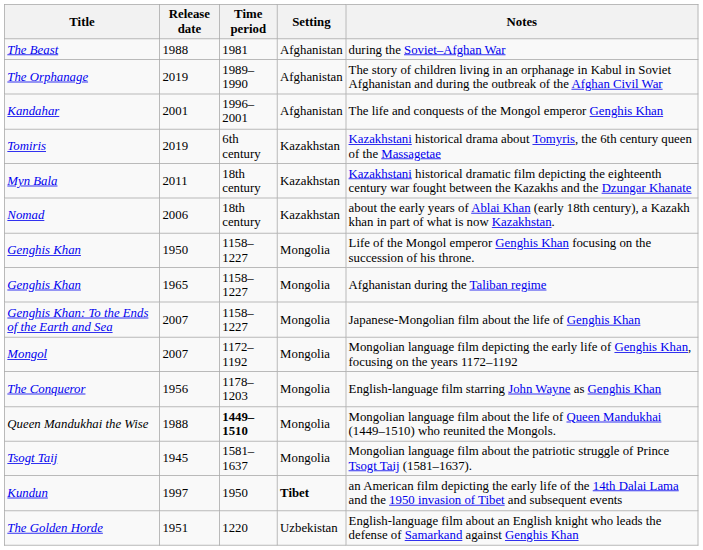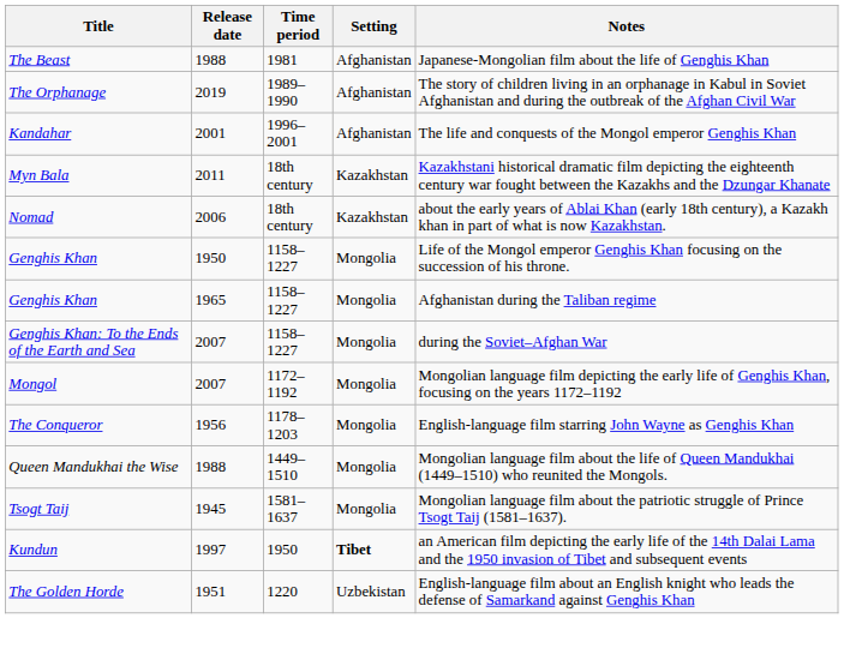 <table class="wikitable sortable" border="1">
 <tr>
 <th scope="col">Title</th>
 <th scope="col">Release date</th>
 <th>Time period</th>
 <th scope="col">Setting</th>
 <th scope="col" class="unsortable">Notes</th>
 </tr>
 <tr>
 <td><em><a href='#'>The Beast</a></em></td>
 <td>1988</td>
 <td>1981</td>
 <td>Afghanistan</td>
-<td>during the <a href='#'>Soviet–Afghan War</a></td>
+<td>Japanese-Mongolian film about the life of <a href='#'>Genghis Khan</a></td>
 </tr>
 <tr>
 <td><a href='#'><em>The Orphanage</em></a></td>
 <td>2019</td>
 <td>1989–1990</td>
 <td>Afghanistan</td>
 <td>The story of children living in an orphanage in Kabul in Soviet Afghanistan and during the outbreak of the <a href='#'>Afghan Civil War</a></td>
 </tr>
 <tr>
 <td><em><a href='#'>Kandahar</a></em></td>
 <td>2001</td>
 <td>1996–2001</td>
 <td>Afghanistan</td>
 <td>The life and conquests of the Mongol emperor <a href='#'>Genghis Khan</a></td>
-</tr>
-<tr>
-<td><a href='#'><em>Tomiris</em></a></td>
-<td>2019</td>
-<td>6th century</td>
-<td>Kazakhstan</td>
-<td><a href='#'>Kazakhstani</a> historical drama about <a href='#'>Tomyris</a>, the 6th century queen of the <a href='#'>Massagetae</a></td>
 </tr>
 <tr>
 <td><em><a href='#'>Myn Bala</a></em></td>
 <td>2011</td>
 <td>18th century</td>
 <td>Kazakhstan</td>
 <td><a href='#'>Kazakhstani</a> historical dramatic film depicting the eighteenth century war fought between the Kazakhs and the <a href='#'>Dzungar Khanate</a></td>
 </tr>
 <tr>
 <td><em><a href='#'>Nomad</a></em></td>
 <td>2006</td>
 <td>18th century</td>
 <td>Kazakhstan</td>
 <td>about the early years of <a href='#'>Ablai Khan</a> (early 18th century), a Kazakh khan in part of what is now <a href='#'>Kazakhstan</a>.</td>
 </tr>
 <tr>
 <td><em><a href='#'>Genghis Khan</a></em></td>
 <td>1950</td>
 <td>1158–1227</td>
 <td>Mongolia</td>
 <td>Life of the Mongol emperor <a href='#'>Genghis Khan</a> focusing on the succession of his throne.</td>
 </tr>
 <tr>
 <td><em><a href='#'>Genghis Khan</a></em></td>
 <td>1965</td>
 <td>1158–1227</td>
 <td>Mongolia</td>
 <td>Afghanistan during the <a href='#'>Taliban regime</a></td>
 </tr>
 <tr>
 <td><em><a href='#'>Genghis Khan: To the Ends of the Earth and Sea</a></em></td>
 <td>2007</td>
 <td>1158–1227</td>
 <td>Mongolia</td>
-<td>Japanese-Mongolian film about the life of <a href='#'>Genghis Khan</a></td>
+<td>during the <a href='#'>Soviet–Afghan War</a></td>
 </tr>
 <tr>
 <td><em><a href='#'>Mongol</a></em></td>
 <td>2007</td>
 <td>1172–1192</td>
 <td>Mongolia</td>
 <td>Mongolian language film depicting the early life of <a href='#'>Genghis Khan</a>, focusing on the years 1172–1192</td>
 </tr>
 <tr>
 <td><em><a href='#'>The Conqueror</a></em></td>
 <td>1956</td>
 <td>1178–1203</td>
 <td>Mongolia</td>
 <td>English-language film starring <a href='#'>John Wayne</a> as <a href='#'>Genghis Khan</a></td>
 </tr>
 <tr>
 <td><em>Queen Mandukhai the Wise</em></td>
 <td>1988</td>
-<td><strong>1449–1510</strong></td>
+<td>1449–1510</td>
 <td>Mongolia</td>
 <td>Mongolian language film about the life of <a href='#'>Queen Mandukhai</a> (1449–1510) who reunited the Mongols.</td>
 </tr>
 <tr>
 <td><em><a href='#'>Tsogt Taij</a></em></td>
 <td>1945</td>
 <td>1581–1637</td>
 <td>Mongolia</td>
 <td>Mongolian language film about the patriotic struggle of Prince <a href='#'>Tsogt Taij</a> (1581–1637).</td>
 </tr>
 <tr>
 <td><em><a href='#'>Kundun</a></em></td>
 <td>1997</td>
 <td>1950</td>
 <td><strong>Tibet</strong></td>
 <td>an American film depicting the early life of the <a href='#'>14th Dalai Lama</a> and the <a href='#'>1950 invasion of Tibet</a> and subsequent events</td>
 </tr>
 <tr>
 <td><em><a href='#'>The Golden Horde</a></em></td>
 <td>1951</td>
 <td>1220</td>
 <td>Uzbekistan</td>
 <td>English-language film about an English knight who leads the defense of <a href='#'>Samarkand</a> against <a href='#'>Genghis Khan</a></td>
 </tr>
 </table>
